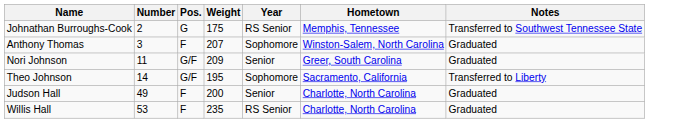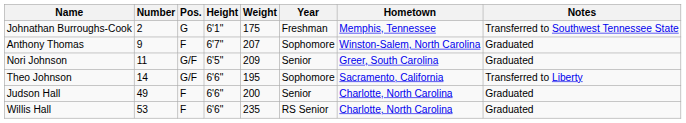 <table class="wikitable sortable">
 <tr>
 <th>Name</th>
 <th>Number</th>
 <th>Pos.</th>
+<th>Height</th>
 <th>Weight</th>
 <th>Year</th>
 <th>Hometown</th>
 <th class="unsortable">Notes</th>
 </tr>
 <tr>
 <td>Johnathan Burroughs-Cook</td>
 <td>2</td>
 <td>G</td>
+<td>6'1"</td>
 <td>175</td>
-<td>RS Senior</td>
+<td>Freshman</td>
 <td><a href='#'>Memphis, Tennessee</a></td>
 <td>Transferred to <a href='#'>Southwest Tennessee State</a></td>
 </tr>
 <tr>
 <td>Anthony Thomas</td>
-<td>3</td>
+<td>9</td>
 <td>F</td>
+<td>6'7"</td>
 <td>207</td>
 <td>Sophomore</td>
 <td><a href='#'>Winston-Salem, North Carolina</a></td>
 <td>Graduated</td>
 </tr>
 <tr>
 <td>Nori Johnson</td>
 <td>11</td>
 <td>G/F</td>
+<td>6'5"</td>
 <td>209</td>
 <td>Senior</td>
 <td><a href='#'>Greer, South Carolina</a></td>
 <td>Graduated</td>
 </tr>
 <tr>
 <td>Theo Johnson</td>
 <td>14</td>
 <td>G/F</td>
+<td>6'6"</td>
 <td>195</td>
 <td>Sophomore</td>
 <td><a href='#'>Sacramento, California</a></td>
 <td>Transferred to <a href='#'>Liberty</a></td>
 </tr>
 <tr>
 <td>Judson Hall</td>
 <td>49</td>
 <td>F</td>
+<td>6'6"</td>
 <td>200</td>
 <td>Senior</td>
 <td><a href='#'>Charlotte, North Carolina</a></td>
 <td>Graduated</td>
 </tr>
 <tr>
 <td>Willis Hall</td>
 <td>53</td>
 <td>F</td>
+<td>6'6"</td>
 <td>235</td>
 <td>RS Senior</td>
 <td><a href='#'>Charlotte, North Carolina</a></td>
 <td>Graduated</td>
 </tr>
 </table>
